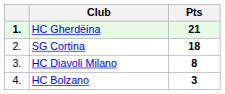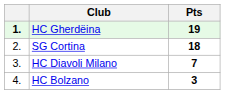 <table class="wikitable">
 <tr>
 <th width="30"></th>
 <th width="200">Club</th>
 <th width="70">Pts</th>
 </tr>
 <tr bgcolor="#e6fae6" align="center">
 <td><strong>1.</strong></td>
 <td align="left"><a href='#'>HC Gherdëina</a></td>
-<td><strong>21</strong></td>
+<td><strong>19</strong></td>
 </tr>
 <tr bgcolor="#FFFFFF" align="center">
 <td>2.</td>
 <td align="left"><a href='#'>SG Cortina</a></td>
 <td><strong>18</strong></td>
 </tr>
 <tr bgcolor="#FFFFFF" align="center">
 <td>3.</td>
 <td align="left"><a href='#'>HC Diavoli Milano</a></td>
-<td><strong>8</strong></td>
+<td><strong>7</strong></td>
 </tr>
 <tr bgcolor="#FFFFFF" align="center">
 <td>4.</td>
 <td align="left"><a href='#'>HC Bolzano</a></td>
 <td><strong>3</strong></td>
 </tr>
 </table>
